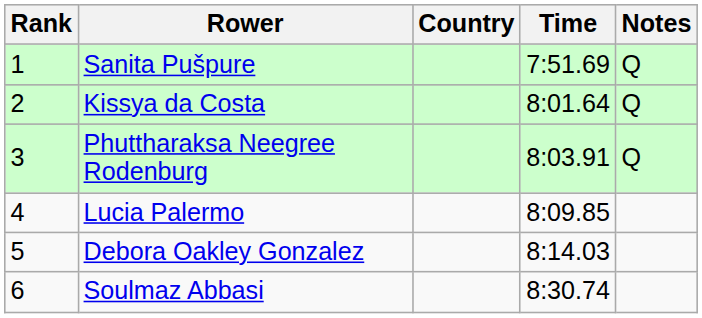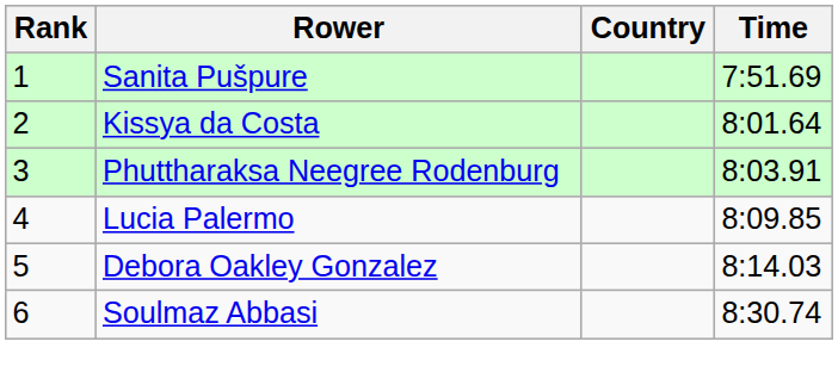 <table class="wikitable sortable" width=50%>
 <tr>
 <th>Rank</th>
 <th>Rower</th>
 <th>Country</th>
 <th>Time</th>
-<th>Notes</th>
 </tr>
 <tr bgcolor=ccffcc>
 <td>1</td>
 <td><a href='#'>Sanita Pušpure</a></td>
 <td></td>
 <td>7:51.69</td>
-<td>Q</td>
 </tr>
 <tr bgcolor=ccffcc>
 <td>2</td>
 <td><a href='#'>Kissya da Costa</a></td>
 <td></td>
 <td>8:01.64</td>
-<td>Q</td>
 </tr>
 <tr bgcolor=ccffcc>
 <td>3</td>
 <td><a href='#'>Phuttharaksa Neegree Rodenburg</a></td>
 <td></td>
 <td>8:03.91</td>
-<td>Q</td>
 </tr>
 <tr>
 <td>4</td>
 <td><a href='#'>Lucia Palermo</a></td>
 <td></td>
 <td>8:09.85</td>
-<td></td>
 </tr>
 <tr>
 <td>5</td>
 <td><a href='#'>Debora Oakley Gonzalez</a></td>
 <td></td>
 <td>8:14.03</td>
-<td></td>
 </tr>
 <tr>
 <td>6</td>
 <td><a href='#'>Soulmaz Abbasi</a></td>
 <td></td>
 <td>8:30.74</td>
-<td></td>
 </tr>
 </table>
